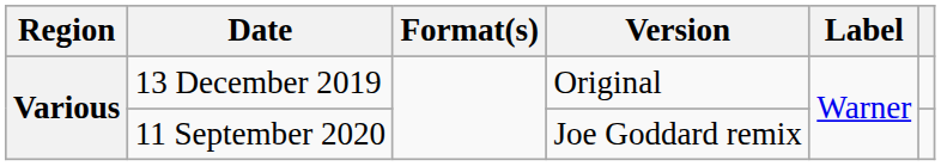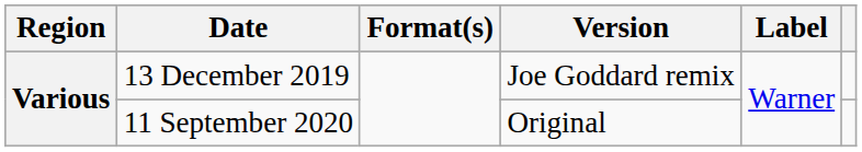 <table class="wikitable plainrowheaders">
 <tr>
 <th scope="col">Region</th>
 <th scope="col">Date</th>
 <th scope="col">Format(s)</th>
 <th scope="col">Version</th>
 <th scope="col">Label</th>
 <th scope="col"></th>
 </tr>
 <tr>
 <th scope="row" rowspan="2">Various</th>
 <td>13 December 2019</td>
 <td rowspan="2"></td>
-<td>Original</td>
+<td>Joe Goddard remix</td>
 <td rowspan="2"><a href='#'>Warner</a></td>
 <td align="center"></td>
 </tr>
 <tr>
 <td>11 September 2020</td>
-<td>Joe Goddard remix</td>
+<td>Original</td>
 <td align="center"></td>
 </tr>
 </table>
